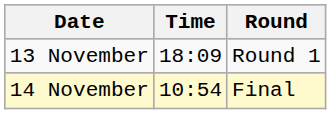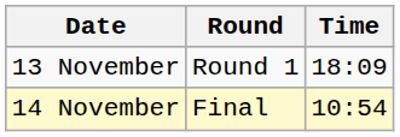 <table class="wikitable">
 <tr>
 <th>Date</th>
+<th>Round</th>
 <th>Time</th>
-<th>Round</th>
 </tr>
 <tr>
 <td>13 November</td>
+<td>Round 1</td>
 <td>18:09</td>
-<td>Round 1</td>
 </tr>
 <tr bgcolor="lemonchiffon">
 <td>14 November</td>
+<td>Final</td>
 <td>10:54</td>
-<td>Final</td>
 </tr>
 </table>
